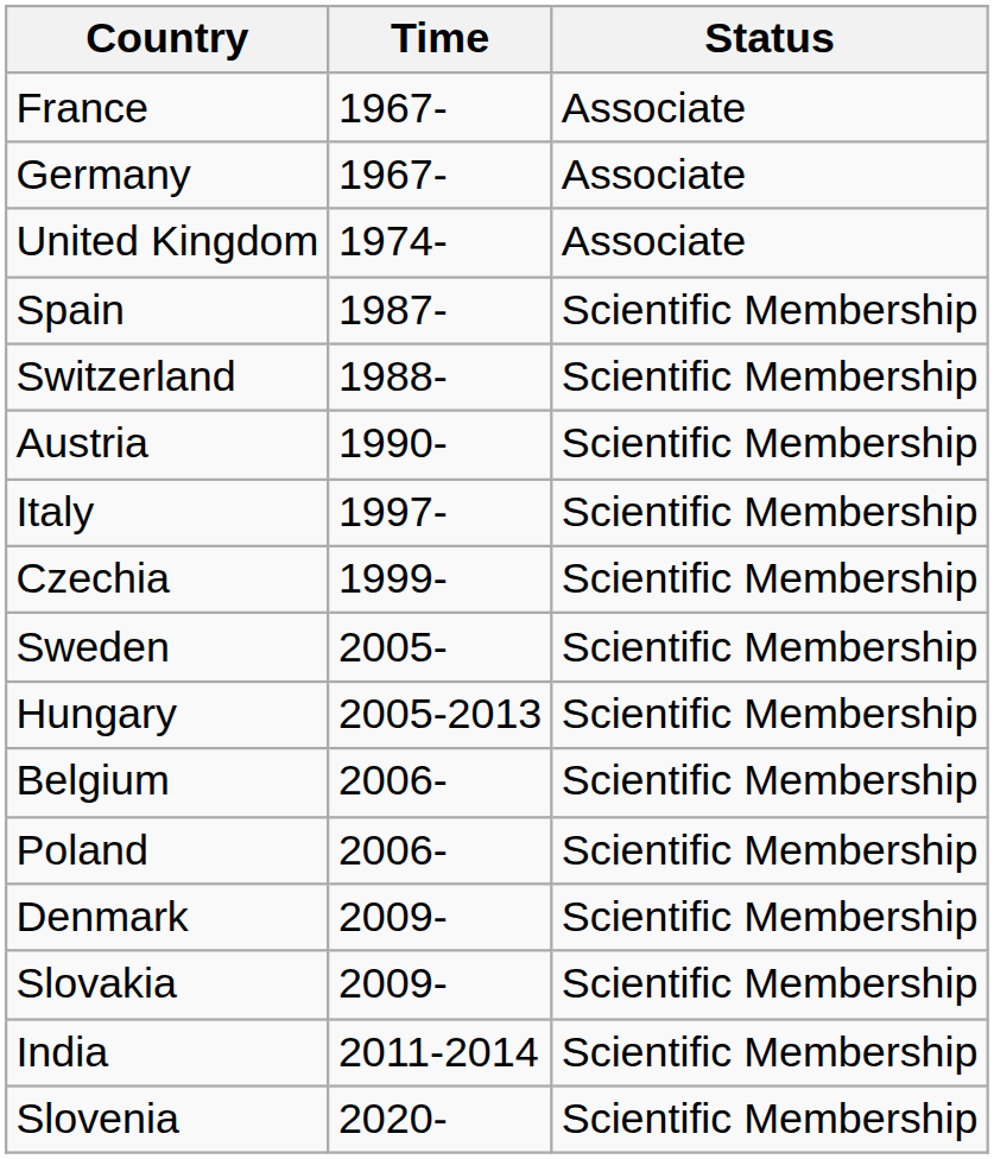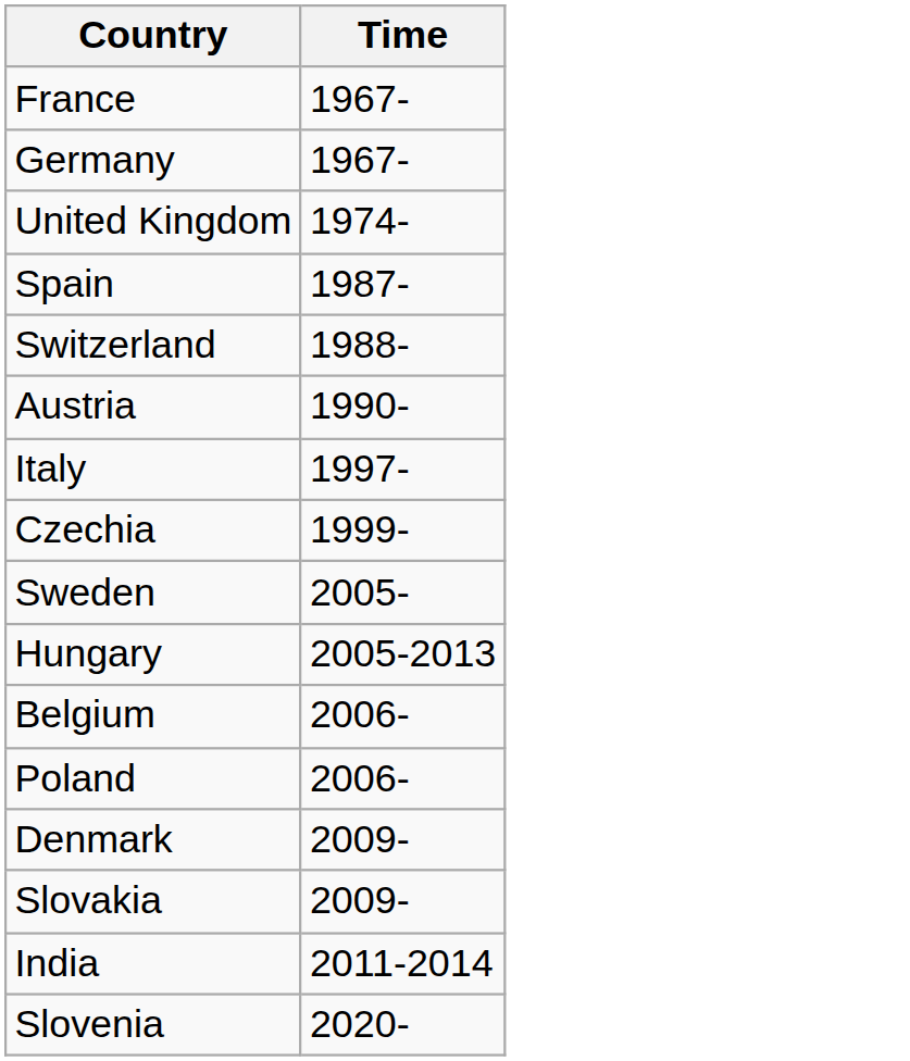 <table class="wikitable sortable">
 <tr>
 <th>Country</th>
 <th>Time</th>
-<th>Status</th>
 </tr>
 <tr>
 <td>France</td>
 <td>1967-</td>
-<td>Associate</td>
 </tr>
 <tr>
 <td>Germany</td>
 <td>1967-</td>
-<td>Associate</td>
 </tr>
 <tr>
 <td>United Kingdom</td>
 <td>1974-</td>
-<td>Associate</td>
 </tr>
 <tr>
 <td>Spain</td>
 <td>1987-</td>
-<td>Scientific Membership</td>
 </tr>
 <tr>
 <td>Switzerland</td>
 <td>1988-</td>
-<td>Scientific Membership</td>
 </tr>
 <tr>
 <td>Austria</td>
 <td>1990-</td>
-<td>Scientific Membership</td>
 </tr>
 <tr>
 <td>Italy</td>
 <td>1997-</td>
-<td>Scientific Membership</td>
 </tr>
 <tr>
 <td>Czechia</td>
 <td>1999-</td>
-<td>Scientific Membership</td>
 </tr>
 <tr>
 <td>Sweden</td>
 <td>2005-</td>
-<td>Scientific Membership</td>
 </tr>
 <tr>
 <td>Hungary</td>
 <td>2005-2013</td>
-<td>Scientific Membership</td>
 </tr>
 <tr>
 <td>Belgium</td>
 <td>2006-</td>
-<td>Scientific Membership</td>
 </tr>
 <tr>
 <td>Poland</td>
 <td>2006-</td>
-<td>Scientific Membership</td>
 </tr>
 <tr>
 <td>Denmark</td>
 <td>2009-</td>
-<td>Scientific Membership</td>
 </tr>
 <tr>
 <td>Slovakia</td>
 <td>2009-</td>
-<td>Scientific Membership</td>
 </tr>
 <tr>
 <td>India</td>
 <td>2011-2014</td>
-<td>Scientific Membership</td>
 </tr>
 <tr>
 <td>Slovenia</td>
 <td>2020-</td>
-<td>Scientific Membership</td>
 </tr>
 </table>
